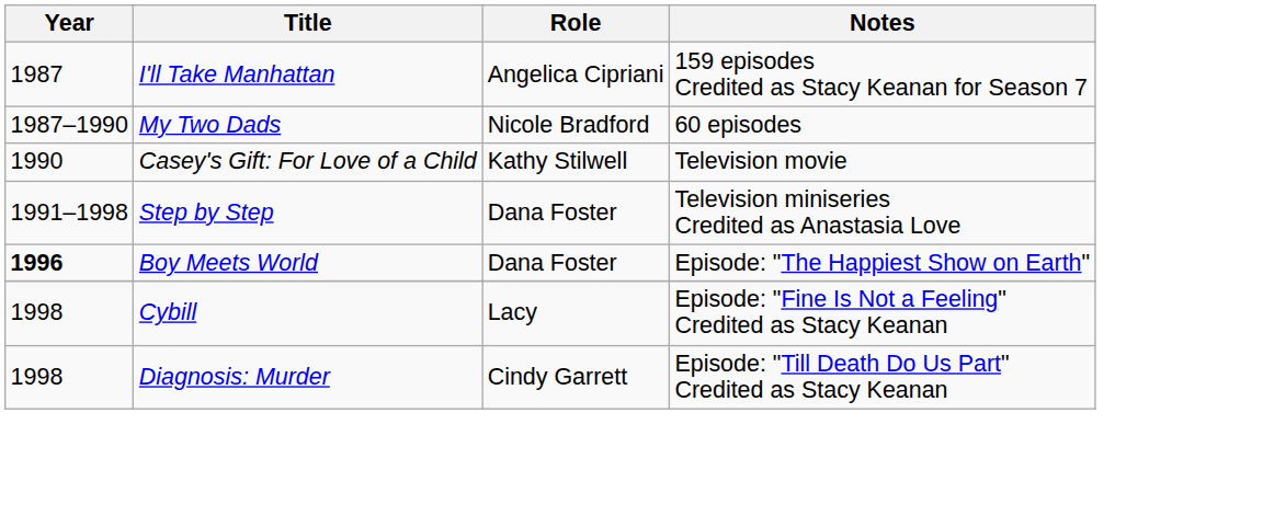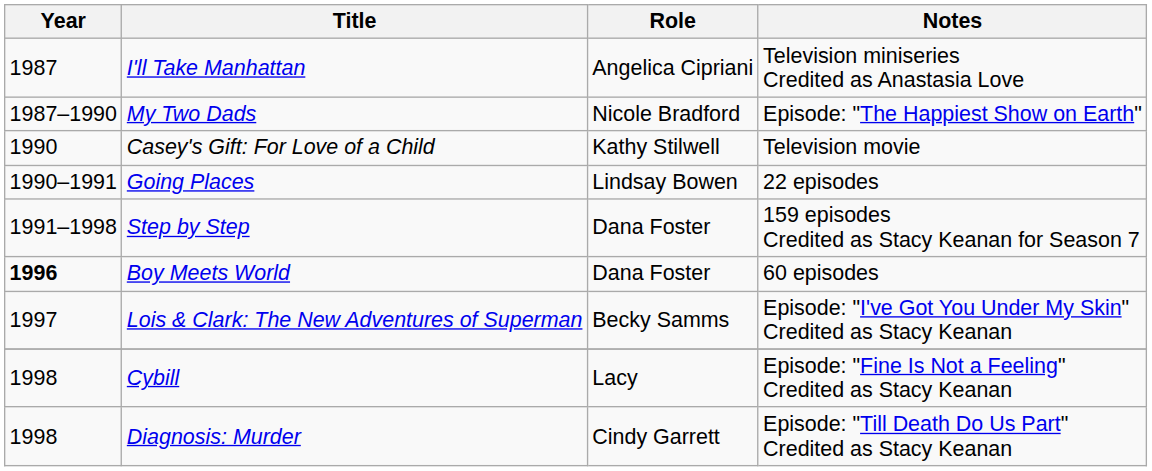 <table class="wikitable sortable">
 <tr>
 <th scope="col">Year</th>
 <th scope="col">Title</th>
 <th scope="col">Role</th>
 <th scope="col" class="unsortable">Notes</th>
 </tr>
 <tr>
 <td>1987</td>
 <td><em><a href='#'>I'll Take Manhattan</a></em></td>
 <td>Angelica Cipriani</td>
-<td>159 episodes<br>Credited as Stacy Keanan for Season 7</td>
+<td>Television miniseries<br>Credited as Anastasia Love</td>
 </tr>
 <tr>
 <td>1987–1990</td>
 <td><em><a href='#'>My Two Dads</a></em></td>
 <td>Nicole Bradford</td>
-<td>60 episodes</td>
+<td>Episode: "<a href='#'>The Happiest Show on Earth</a>"</td>
 </tr>
 <tr>
 <td>1990</td>
 <td><em>Casey's Gift: For Love of a Child</em></td>
 <td>Kathy Stilwell</td>
 <td>Television movie</td>
 </tr>
 <tr>
+<td>1990–1991</td>
+<td><em><a href='#'>Going Places</a></em></td>
+<td>Lindsay Bowen</td>
+<td>22 episodes</td>
+</tr>
+<tr>
 <td>1991–1998</td>
 <td><em><a href='#'>Step by Step</a></em></td>
 <td>Dana Foster</td>
-<td>Television miniseries<br>Credited as Anastasia Love</td>
+<td>159 episodes<br>Credited as Stacy Keanan for Season 7</td>
 </tr>
 <tr>
 <td><strong>1996</strong></td>
 <td><em><a href='#'>Boy Meets World</a></em></td>
 <td>Dana Foster</td>
-<td>Episode: "<a href='#'>The Happiest Show on Earth</a>"</td>
+<td>60 episodes</td>
+</tr>
+<tr>
+<td>1997</td>
+<td><em><a href='#'>Lois & Clark: The New Adventures of Superman</a></em></td>
+<td>Becky Samms</td>
+<td>Episode: "<a href='#'>I've Got You Under My Skin</a>"<br>Credited as Stacy Keanan</td>
 </tr>
 <tr>
 </tr>
 <tr>
 <td>1998</td>
 <td><em><a href='#'>Cybill</a></em></td>
 <td>Lacy</td>
 <td>Episode: "<a href='#'>Fine Is Not a Feeling</a>"<br>Credited as Stacy Keanan</td>
 </tr>
 <tr>
 <td>1998</td>
 <td><em><a href='#'>Diagnosis: Murder</a></em></td>
 <td>Cindy Garrett</td>
 <td>Episode: "<a href='#'>Till Death Do Us Part</a>"<br>Credited as Stacy Keanan</td>
 </tr>
 </table>
